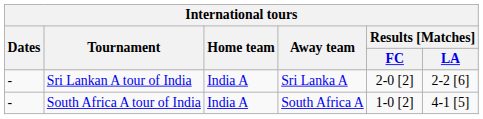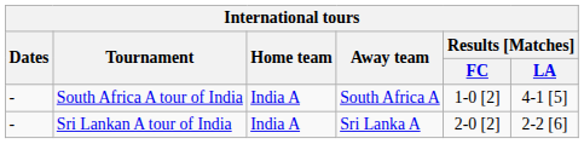 <table class="wikitable ubsortable" style="text-align:center; white-space:nowrap">
 <tr>
 <th colspan=6>International tours</th>
 </tr>
 <tr>
 <th rowspan=2>Dates</th>
 <th rowspan=2>Tournament</th>
 <th rowspan=2>Home team</th>
 <th rowspan=2>Away team</th>
 <th colspan=2>Results [Matches]</th>
 </tr>
 <tr>
 <th width=50><a href='#'>FC</a></th>
 <th width=50><a href='#'>LA</a></th>
 </tr>
 <tr>
 <td style="text-align:left">-<br></td>
+<td style="text-align:left"><a href='#'>South Africa A tour of India</a></td>
+<td style="text-align:left"> <a href='#'>India A</a></td>
+<td style="text-align:left"> <a href='#'>South Africa A</a></td>
+<td>1-0 [2]</td>
+<td>4-1 [5]</td>
+</tr>
+<tr>
+<td style="text-align:left">-<br></td>
 <td style="text-align:left"><a href='#'>Sri Lankan A tour of India</a></td>
 <td style="text-align:left"> <a href='#'>India A</a></td>
 <td style="text-align:left"> <a href='#'>Sri Lanka A</a></td>
 <td>2-0 [2]</td>
 <td>2-2 [6]</td>
 </tr>
-<tr>
-<td style="text-align:left">-<br></td>
-<td style="text-align:left"><a href='#'>South Africa A tour of India</a></td>
-<td style="text-align:left"> <a href='#'>India A</a></td>
-<td style="text-align:left"> <a href='#'>South Africa A</a></td>
-<td>1-0 [2]</td>
-<td>4-1 [5]</td>
-</tr>
 </table>
